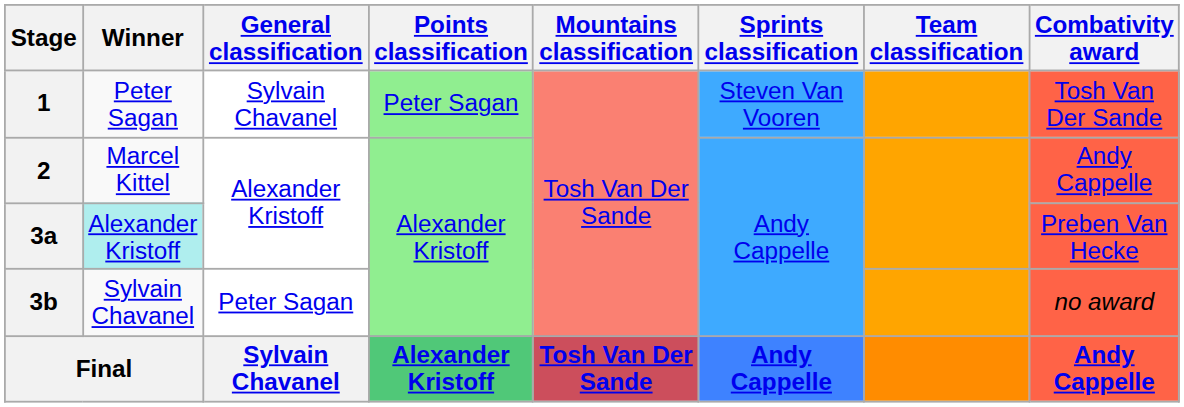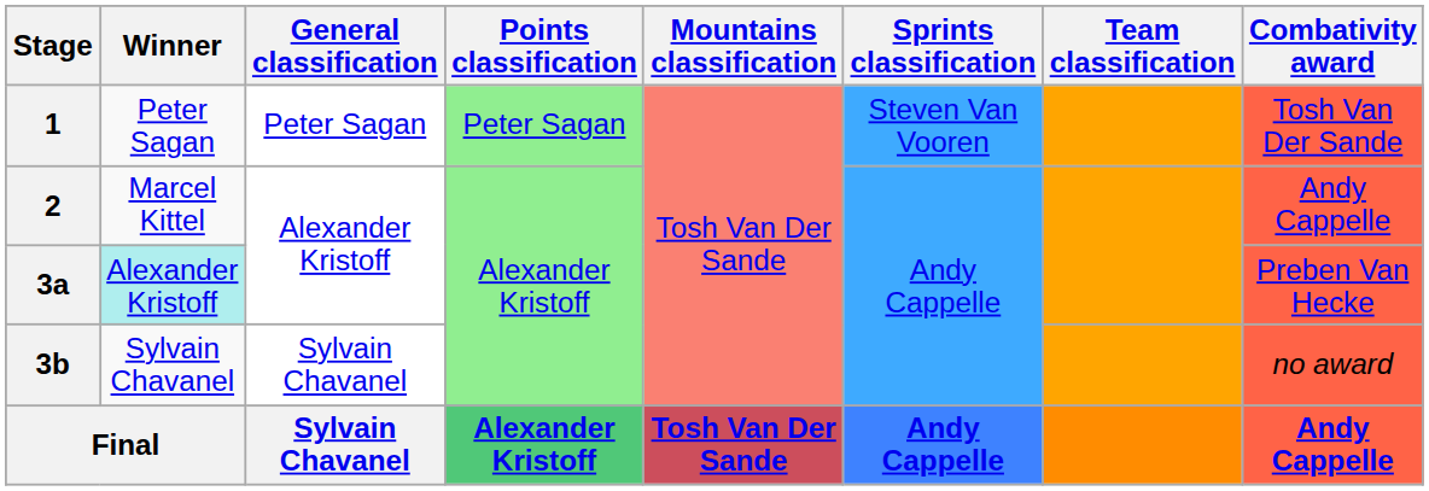 <table class="wikitable" style="text-align: center; font-size:smaller;">
 <tr>
 <th style="width:1%;">Stage</th>
 <th style="width:14%;">Winner</th>
 <th style="width:12%;"><a href='#'>General classification</a><br></th>
 <th style="width:12%;"><a href='#'>Points classification</a><br></th>
 <th style="width:12%;"><a href='#'>Mountains classification</a><br></th>
 <th style="width:12%;"><a href='#'>Sprints classification</a><br></th>
 <th style="width:12%;"><a href='#'>Team classification</a></th>
 <th style="width:12%;"><a href='#'>Combativity award</a></th>
 </tr>
 <tr>
 <th>1</th>
 <td><a href='#'>Peter Sagan</a></td>
-<td style="background:white;"><a href='#'>Sylvain Chavanel</a></td>
+<td style="background:white;"><a href='#'>Peter Sagan</a></td>
 <td style="background:lightgreen;"><a href='#'>Peter Sagan</a></td>
 <td style="background:salmon;" rowspan=4><a href='#'>Tosh Van Der Sande</a></td>
 <td style="background:#3eaaff;"><a href='#'>Steven Van Vooren</a></td>
 <td style="background:orange;"></td>
 <td style="background:tomato;"><a href='#'>Tosh Van Der Sande</a></td>
 </tr>
 <tr>
 <th>2</th>
 <td><a href='#'>Marcel Kittel</a></td>
 <td style="background:white;" rowspan="2"><a href='#'>Alexander Kristoff</a></td>
 <td style="background:lightgreen;" rowspan="3"><a href='#'>Alexander Kristoff</a></td>
 <td style="background:#3eaaff;" rowspan="3"><a href='#'>Andy Cappelle</a></td>
 <td style="background:orange;" rowspan="2"></td>
 <td style="background:tomato;"><a href='#'>Andy Cappelle</a></td>
 </tr>
 <tr>
 <th>3a</th>
 <td style="background: paleturquoise;"><a href='#'>Alexander Kristoff</a></td>
 <td style="background:tomato;"><a href='#'>Preben Van Hecke</a></td>
 </tr>
 <tr>
 <th>3b</th>
 <td><a href='#'>Sylvain Chavanel</a></td>
-<td style="background:white;"><a href='#'>Peter Sagan</a></td>
+<td style="background:white;"><a href='#'>Sylvain Chavanel</a></td>
 <td style="background:orange;"></td>
 <td style="background:tomato;"><em>no award</em></td>
 </tr>
 <tr>
 <th colspan=2><strong>Final</strong></th>
 <th style="background:#f2f2f2;"><a href='#'>Sylvain Chavanel</a></th>
 <th style="background:#50c878;"><a href='#'>Alexander Kristoff</a></th>
 <th style="background:#cc4e5c;"><a href='#'>Tosh Van Der Sande</a></th>
 <th style="background:#3e82ff;"><a href='#'>Andy Cappelle</a></th>
 <th style="background:darkorange;"></th>
 <th style="background:tomato;"><a href='#'>Andy Cappelle</a></th>
 </tr>
 </table>
